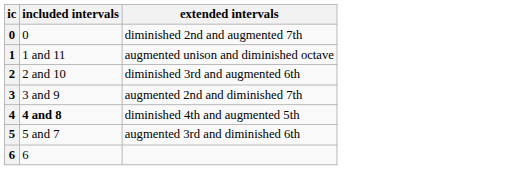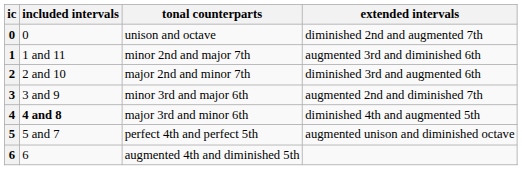 <table class="wikitable">
 <tr>
 <th>ic</th>
 <th>included intervals</th>
+<th>tonal counterparts</th>
 <th>extended intervals</th>
 </tr>
 <tr>
 <th>0</th>
 <td>0</td>
+<td>unison and octave</td>
 <td>diminished 2nd and augmented 7th</td>
 </tr>
 <tr>
 <th>1</th>
 <td>1 and 11</td>
-<td>augmented unison and diminished octave</td>
+<td>minor 2nd and major 7th</td>
+<td>augmented 3rd and diminished 6th</td>
 </tr>
 <tr>
 <th>2</th>
 <td>2 and 10</td>
+<td>major 2nd and minor 7th</td>
 <td>diminished 3rd and augmented 6th</td>
 </tr>
 <tr>
 <th>3</th>
 <td>3 and 9</td>
+<td>minor 3rd and major 6th</td>
 <td>augmented 2nd and diminished 7th</td>
 </tr>
 <tr>
 <th>4</th>
 <td><strong>4 and 8</strong></td>
+<td>major 3rd and minor 6th</td>
 <td>diminished 4th and augmented 5th</td>
 </tr>
 <tr>
 <th>5</th>
 <td>5 and 7</td>
-<td>augmented 3rd and diminished 6th</td>
+<td>perfect 4th and perfect 5th</td>
+<td>augmented unison and diminished octave</td>
 </tr>
 <tr>
 <th>6</th>
 <td>6</td>
+<td>augmented 4th and diminished 5th</td>
 <td></td>
 </tr>
 </table>
